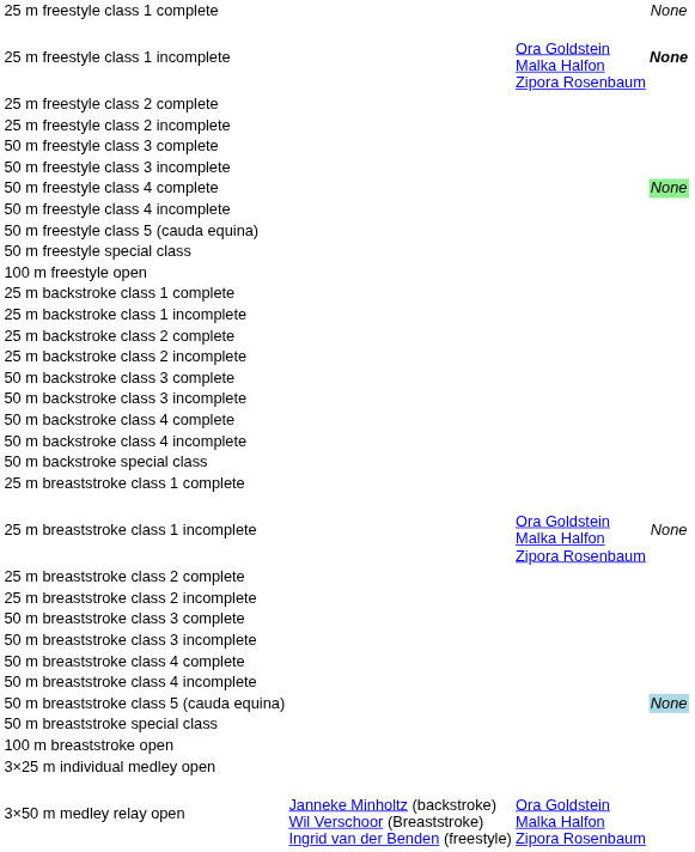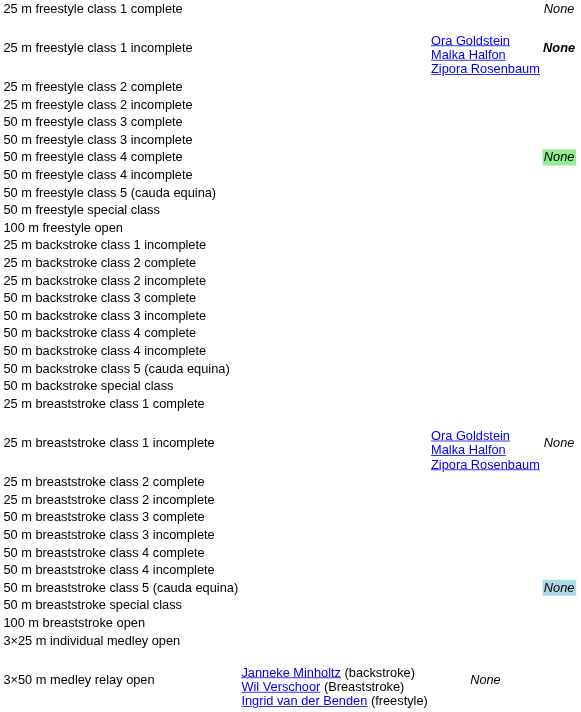 <table>
 <tr>
 <td>25 m freestyle class 1 complete<br></td>
 <td></td>
 <td></td>
 <td align="center"><em>None</em></td>
 </tr>
 <tr>
 <td>25 m freestyle class 1 incomplete<br></td>
 <td></td>
 <td><br> <a href='#'>Ora Goldstein</a><br><a href='#'>Malka Halfon</a><br><a href='#'>Zipora Rosenbaum</a></td>
 <td align="center"><strong><em>None</em></strong></td>
 </tr>
 <tr>
 <td>25 m freestyle class 2 complete<br></td>
 <td></td>
 <td></td>
 <td></td>
 </tr>
 <tr>
 <td>25 m freestyle class 2 incomplete<br></td>
 <td></td>
 <td></td>
 <td></td>
 </tr>
 <tr>
 <td>50 m freestyle class 3 complete<br></td>
 <td></td>
 <td></td>
 <td></td>
 </tr>
 <tr>
 <td>50 m freestyle class 3 incomplete<br></td>
 <td></td>
 <td></td>
 <td></td>
 </tr>
 <tr>
 <td>50 m freestyle class 4 complete<br></td>
 <td></td>
 <td></td>
 <td align="center" style="background: lightgreen;"><em>None</em></td>
 </tr>
 <tr>
 <td>50 m freestyle class 4 incomplete<br></td>
 <td></td>
 <td></td>
 <td></td>
 </tr>
 <tr>
 <td>50 m freestyle class 5 (cauda equina)<br></td>
 <td></td>
 <td></td>
 <td></td>
 </tr>
 <tr>
 <td>50 m freestyle special class<br></td>
 <td></td>
 <td></td>
 <td></td>
 </tr>
 <tr>
 <td>100 m freestyle open<br></td>
 <td></td>
 <td></td>
 <td></td>
 </tr>
 <tr>
-<td>25 m backstroke class 1 complete<br></td>
-<td></td>
-<td></td>
-<td></td>
-</tr>
-<tr>
 <td>25 m backstroke class 1 incomplete<br></td>
 <td></td>
 <td></td>
 <td></td>
 </tr>
 <tr>
 <td>25 m backstroke class 2 complete<br></td>
 <td></td>
 <td></td>
 <td></td>
 </tr>
 <tr>
 <td>25 m backstroke class 2 incomplete<br></td>
 <td></td>
 <td></td>
 <td></td>
 </tr>
 <tr>
 <td>50 m backstroke class 3 complete<br></td>
 <td></td>
 <td></td>
 <td></td>
 </tr>
 <tr>
 <td>50 m backstroke class 3 incomplete<br></td>
 <td></td>
 <td></td>
 <td></td>
 </tr>
 <tr>
 <td>50 m backstroke class 4 complete<br></td>
 <td></td>
 <td></td>
 <td></td>
 </tr>
 <tr>
 <td>50 m backstroke class 4 incomplete<br></td>
+<td></td>
+<td></td>
+<td></td>
+</tr>
+<tr>
+<td>50 m backstroke class 5 (cauda equina)<br></td>
 <td></td>
 <td></td>
 <td></td>
 </tr>
 <tr>
 <td>50 m backstroke special class<br></td>
 <td></td>
 <td></td>
 <td></td>
 </tr>
 <tr>
 <td>25 m breaststroke class 1 complete<br></td>
 <td></td>
 <td></td>
 <td></td>
 </tr>
 <tr>
 <td>25 m breaststroke class 1 incomplete<br></td>
 <td></td>
 <td><br> <a href='#'>Ora Goldstein</a><br><a href='#'>Malka Halfon</a><br><a href='#'>Zipora Rosenbaum</a></td>
 <td align="center"><em>None</em></td>
 </tr>
 <tr>
 <td>25 m breaststroke class 2 complete<br></td>
 <td></td>
 <td></td>
 <td></td>
 </tr>
 <tr>
 <td>25 m breaststroke class 2 incomplete<br></td>
 <td></td>
 <td></td>
 <td></td>
 </tr>
 <tr>
 <td>50 m breaststroke class 3 complete<br></td>
 <td></td>
 <td></td>
 <td></td>
 </tr>
 <tr>
 <td>50 m breaststroke class 3 incomplete<br></td>
 <td></td>
 <td></td>
 <td></td>
 </tr>
 <tr>
 <td>50 m breaststroke class 4 complete<br></td>
 <td></td>
 <td></td>
 <td></td>
 </tr>
 <tr>
 <td>50 m breaststroke class 4 incomplete<br></td>
 <td></td>
 <td></td>
 <td></td>
 </tr>
 <tr>
 <td>50 m breaststroke class 5 (cauda equina)<br></td>
 <td></td>
 <td></td>
 <td align="center" style="background: lightblue;"><em>None</em></td>
 </tr>
 <tr>
 <td>50 m breaststroke special class<br></td>
 <td></td>
 <td></td>
 <td></td>
 </tr>
 <tr>
 <td>100 m breaststroke open<br></td>
 <td></td>
 <td></td>
 <td></td>
 </tr>
 <tr>
 <td>3×25 m individual medley open<br></td>
 <td></td>
 <td></td>
 <td></td>
 </tr>
 <tr>
 <td>3×50 m medley relay open<br></td>
 <td><br> <a href='#'>Janneke Minholtz</a> (backstroke)<br><a href='#'>Wil Verschoor</a> (Breaststroke)<br><a href='#'>Ingrid van der Benden</a> (freestyle)</td>
-<td><br> <a href='#'>Ora Goldstein</a><br><a href='#'>Malka Halfon</a><br><a href='#'>Zipora Rosenbaum</a></td>
+<td align="center"><em>None</em></td>
 <td></td>
 </tr>
 </table>
